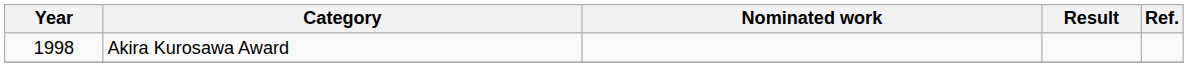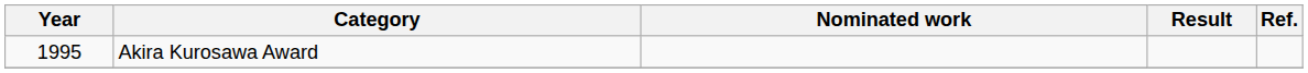 <table class=wikitable>
 <tr>
 <th scope="col" style="width:5em;">Year</th>
 <th scope="col" style="width:26em;">Category</th>
 <th scope="col" style="width:25em;">Nominated work</th>
 <th scope="col" style="width:5em;">Result</th>
 <th>Ref.</th>
 </tr>
 <tr>
-<td style="text-align:center;">1998</td>
+<td style="text-align:center;">1995</td>
 <td>Akira Kurosawa Award</td>
 <td></td>
 <td></td>
 <td></td>
 </tr>
 <tr>
 </tr>
 </table>
